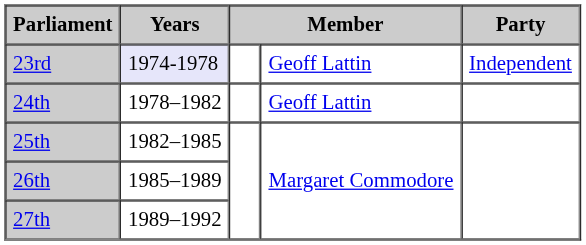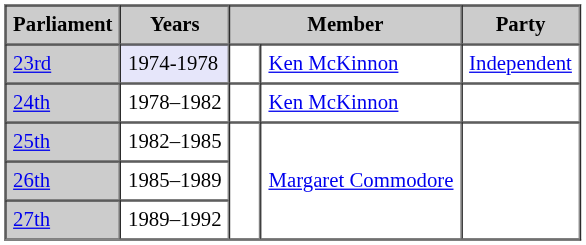 <table border=1 cellpadding=5 cellspacing=0>
 <tr bgcolor="CCCCCC">
 <th>Parliament</th>
 <th>Years</th>
 <th colspan="2">Member</th>
 <th>Party</th>
 </tr>
 <tr>
 <td bgcolor="CCCCCC"><a href='#'>23rd</a></td>
 <td style="background: lavender;">1974-1978</td>
 <td>   </td>
-<td><a href='#'>Geoff Lattin</a></td>
+<td><a href='#'>Ken McKinnon</a></td>
 <td><a href='#'>Independent</a></td>
 </tr>
 <tr>
 <td bgcolor="CCCCCC"><a href='#'>24th</a></td>
 <td>1978–1982</td>
 <td>   </td>
-<td><a href='#'>Geoff Lattin</a></td>
+<td><a href='#'>Ken McKinnon</a></td>
 <td></td>
 </tr>
 <tr>
 <td bgcolor="CCCCCC"><a href='#'>25th</a></td>
 <td>1982–1985</td>
 <td rowspan="3" >   </td>
 <td rowspan="3"><a href='#'>Margaret Commodore</a></td>
 <td rowspan="3"></td>
 </tr>
 <tr>
 <td bgcolor="CCCCCC"><a href='#'>26th</a></td>
 <td>1985–1989</td>
 </tr>
 <tr>
 <td bgcolor="CCCCCC"><a href='#'>27th</a></td>
 <td>1989–1992</td>
 </tr>
 </table>
